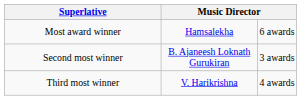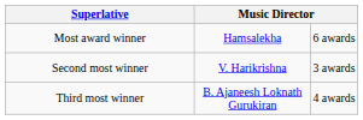 <table class="wikitable sortable" style="text-align: center">
 <tr>
 <th width="25"><strong><a href='#'>Superlative</a></strong></th>
 <th colspan="2" style="width:100px;"><strong>Music Director</strong></th>
 </tr>
 <tr style="height:2.5em;">
 <td style="width:250px;">Most award winner</td>
 <td style="width:150px;"><a href='#'>Hamsalekha</a></td>
 <td>6 awards</td>
 </tr>
 <tr style="height:2.5em;">
 <td>Second most winner</td>
-<td><a href='#'>B. Ajaneesh Loknath</a><br><a href='#'>Gurukiran</a></td>
+<td><a href='#'>V. Harikrishna</a></td>
 <td>3 awards</td>
 </tr>
 <tr style="height:2.5em;">
 <td>Third most winner</td>
-<td><a href='#'>V. Harikrishna</a></td>
+<td><a href='#'>B. Ajaneesh Loknath</a><br><a href='#'>Gurukiran</a></td>
 <td>4 awards</td>
 </tr>
 </table>
